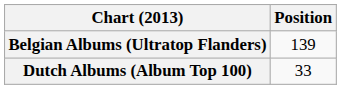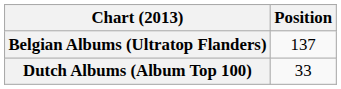 <table class="wikitable sortable plainrowheaders" style="text-align:center">
 <tr>
 <th scope="col">Chart (2013)</th>
 <th scope="col">Position</th>
 </tr>
 <tr>
 <th scope="row">Belgian Albums (Ultratop Flanders)</th>
-<td>139</td>
+<td>137</td>
 </tr>
 <tr>
 <th scope="row">Dutch Albums (Album Top 100)</th>
 <td>33</td>
 </tr>
 </table>
